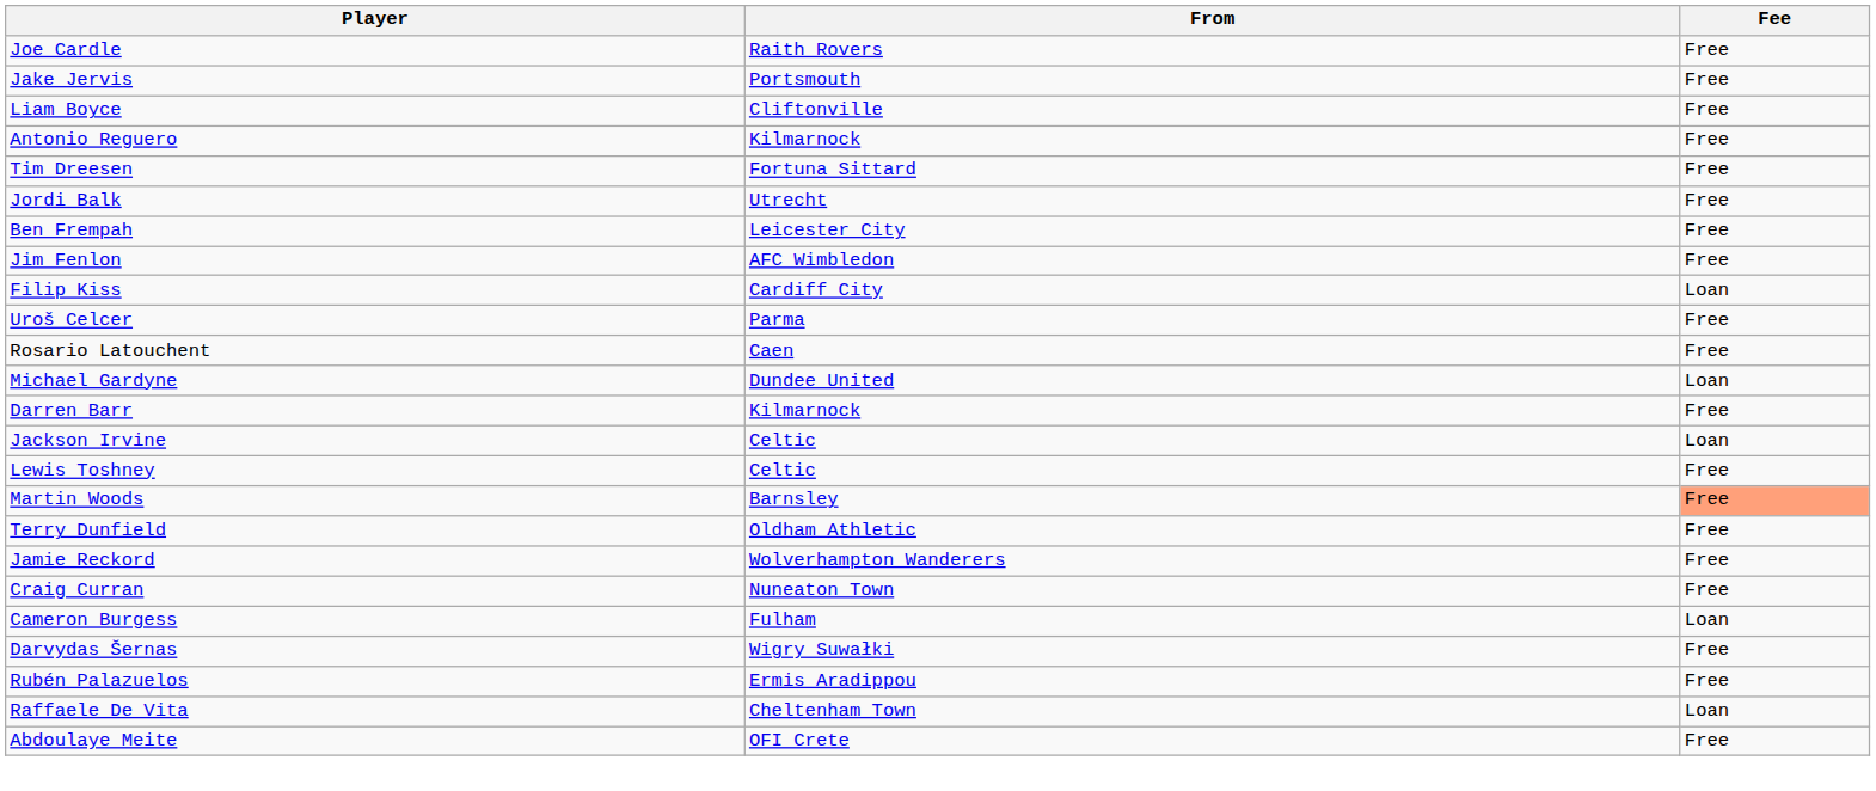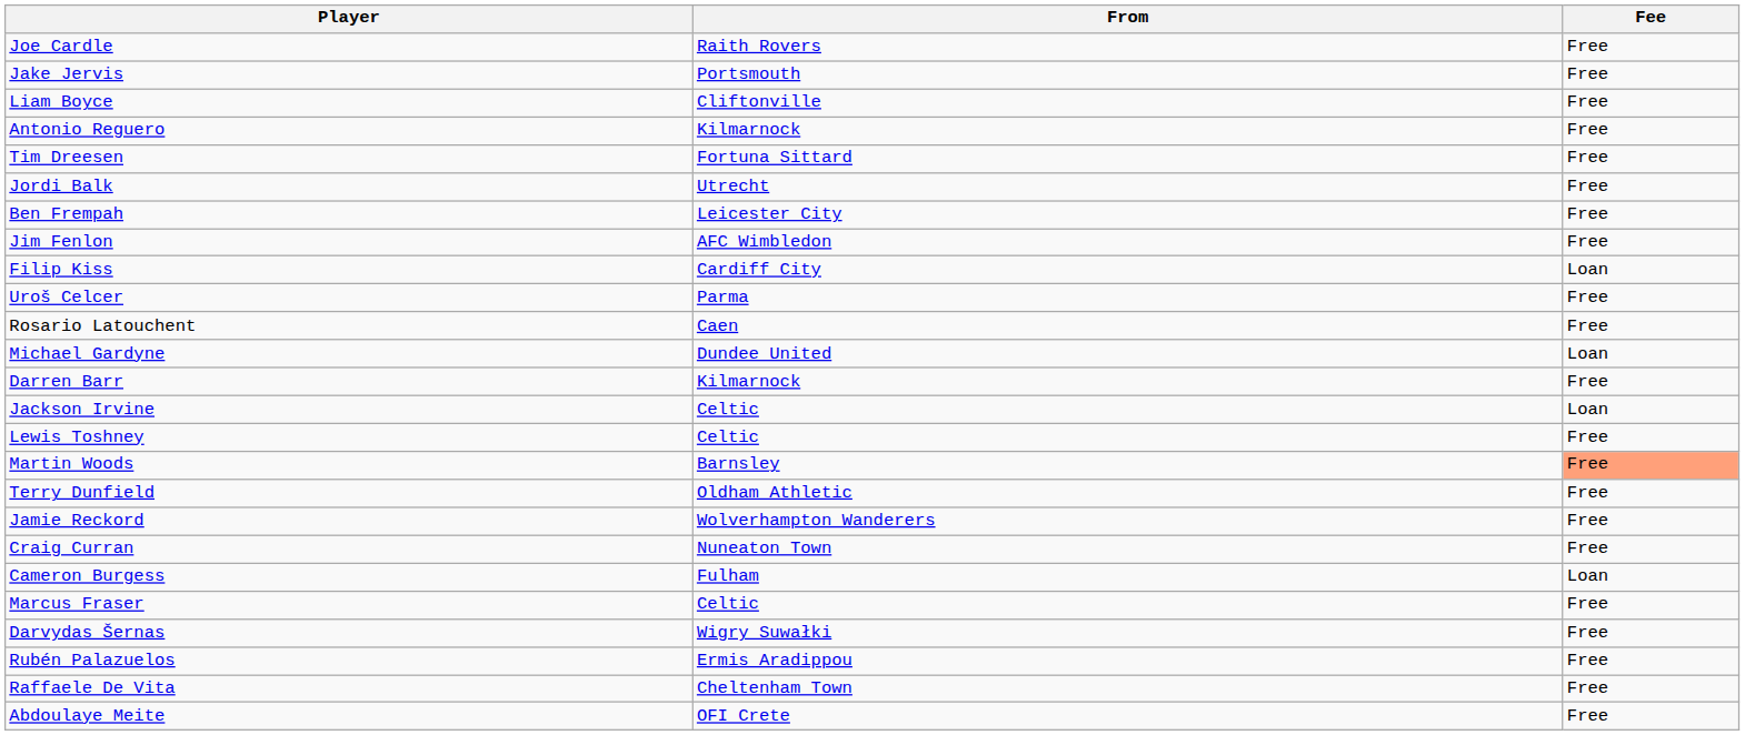 <table class="wikitable" style="text-align:center; font-size:95%;width:98%; text-align:left">
 <tr>
 <th>Player</th>
 <th>From</th>
 <th>Fee</th>
 </tr>
 <tr>
 <td> <a href='#'>Joe Cardle</a></td>
 <td> <a href='#'>Raith Rovers</a></td>
 <td>Free</td>
 </tr>
 <tr>
 <td> <a href='#'>Jake Jervis</a></td>
 <td> <a href='#'>Portsmouth</a></td>
 <td>Free</td>
 </tr>
 <tr>
 <td> <a href='#'>Liam Boyce</a></td>
 <td> <a href='#'>Cliftonville</a></td>
 <td>Free</td>
 </tr>
 <tr>
 <td> <a href='#'>Antonio Reguero</a></td>
 <td> <a href='#'>Kilmarnock</a></td>
 <td>Free</td>
 </tr>
 <tr>
 <td> <a href='#'>Tim Dreesen</a></td>
 <td> <a href='#'>Fortuna Sittard</a></td>
 <td>Free</td>
 </tr>
 <tr>
 <td> <a href='#'>Jordi Balk</a></td>
 <td> <a href='#'>Utrecht</a></td>
 <td>Free</td>
 </tr>
 <tr>
 <td> <a href='#'>Ben Frempah</a></td>
 <td> <a href='#'>Leicester City</a></td>
 <td>Free</td>
 </tr>
 <tr>
 <td> <a href='#'>Jim Fenlon</a></td>
 <td> <a href='#'>AFC Wimbledon</a></td>
 <td>Free</td>
 </tr>
 <tr>
 <td> <a href='#'>Filip Kiss</a></td>
 <td> <a href='#'>Cardiff City</a></td>
 <td>Loan</td>
 </tr>
 <tr>
 <td> <a href='#'>Uroš Celcer</a></td>
 <td> <a href='#'>Parma</a></td>
 <td>Free</td>
 </tr>
 <tr>
 <td> Rosario Latouchent</td>
 <td> <a href='#'>Caen</a></td>
 <td>Free</td>
 </tr>
 <tr>
 <td> <a href='#'>Michael Gardyne</a></td>
 <td> <a href='#'>Dundee United</a></td>
 <td>Loan</td>
 </tr>
 <tr>
 <td> <a href='#'>Darren Barr</a></td>
 <td> <a href='#'>Kilmarnock</a></td>
 <td>Free</td>
 </tr>
 <tr>
 <td> <a href='#'>Jackson Irvine</a></td>
 <td> <a href='#'>Celtic</a></td>
 <td>Loan</td>
 </tr>
 <tr>
 <td> <a href='#'>Lewis Toshney</a></td>
 <td> <a href='#'>Celtic</a></td>
 <td>Free</td>
 </tr>
 <tr>
 <td> <a href='#'>Martin Woods</a></td>
 <td> <a href='#'>Barnsley</a></td>
 <td style="background: lightsalmon;">Free</td>
 </tr>
 <tr>
 <td> <a href='#'>Terry Dunfield</a></td>
 <td> <a href='#'>Oldham Athletic</a></td>
 <td>Free</td>
 </tr>
 <tr>
 <td> <a href='#'>Jamie Reckord</a></td>
 <td> <a href='#'>Wolverhampton Wanderers</a></td>
 <td>Free</td>
 </tr>
 <tr>
 <td> <a href='#'>Craig Curran</a></td>
 <td> <a href='#'>Nuneaton Town</a></td>
 <td>Free</td>
 </tr>
 <tr>
 <td> <a href='#'>Cameron Burgess</a></td>
 <td> <a href='#'>Fulham</a></td>
 <td>Loan</td>
 </tr>
 <tr>
+<td> <a href='#'>Marcus Fraser</a></td>
+<td> <a href='#'>Celtic</a></td>
+<td>Free</td>
+</tr>
+<tr>
 <td> <a href='#'>Darvydas Šernas</a></td>
 <td> <a href='#'>Wigry Suwałki</a></td>
 <td>Free</td>
 </tr>
 <tr>
 <td> <a href='#'>Rubén Palazuelos</a></td>
 <td> <a href='#'>Ermis Aradippou</a></td>
 <td>Free</td>
 </tr>
 <tr>
 <td> <a href='#'>Raffaele De Vita</a></td>
 <td> <a href='#'>Cheltenham Town</a></td>
-<td>Loan</td>
+<td>Free</td>
 </tr>
 <tr>
 <td> <a href='#'>Abdoulaye Meite</a></td>
 <td> <a href='#'>OFI Crete</a></td>
 <td>Free</td>
 </tr>
 </table>
